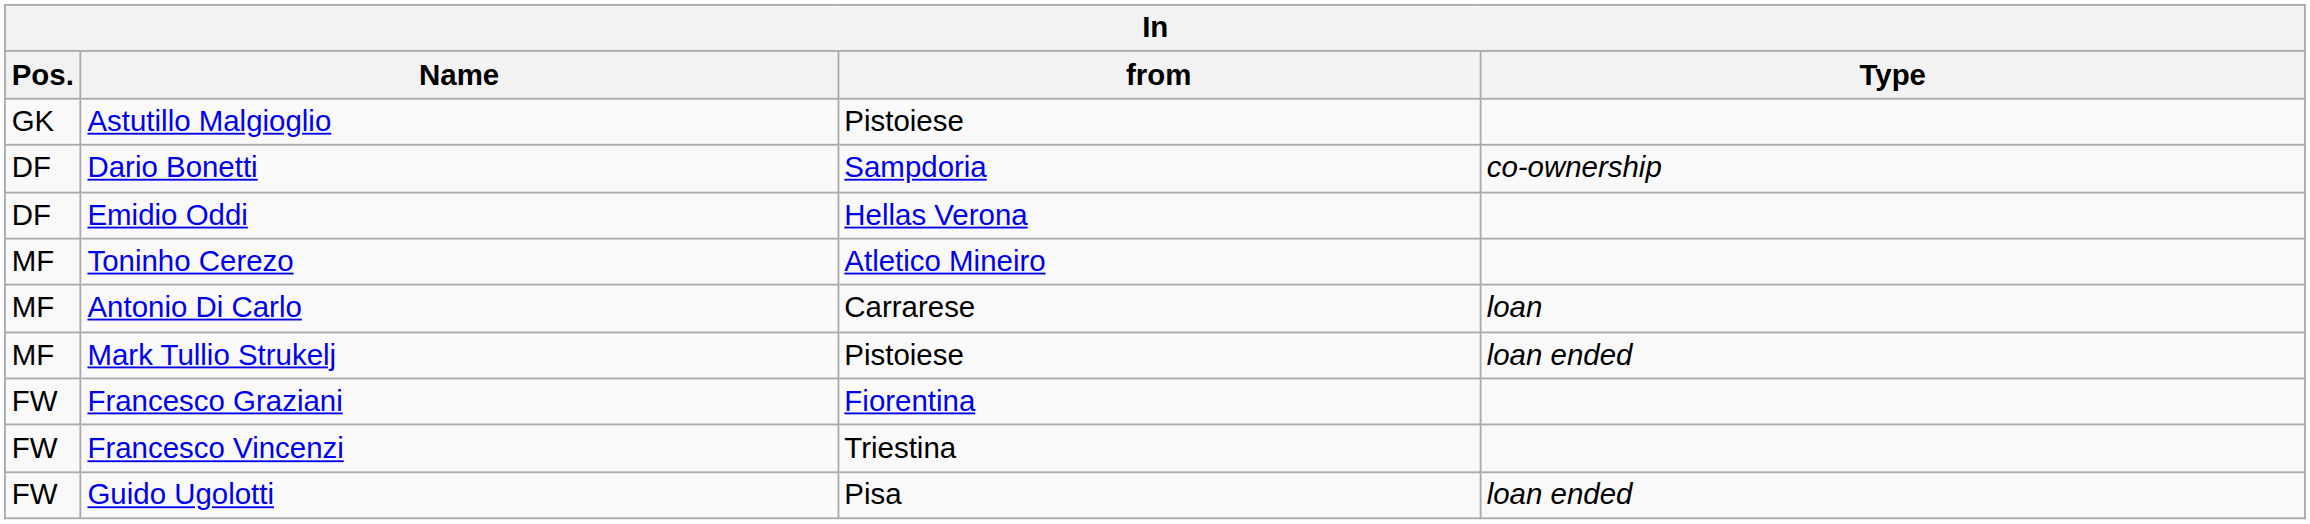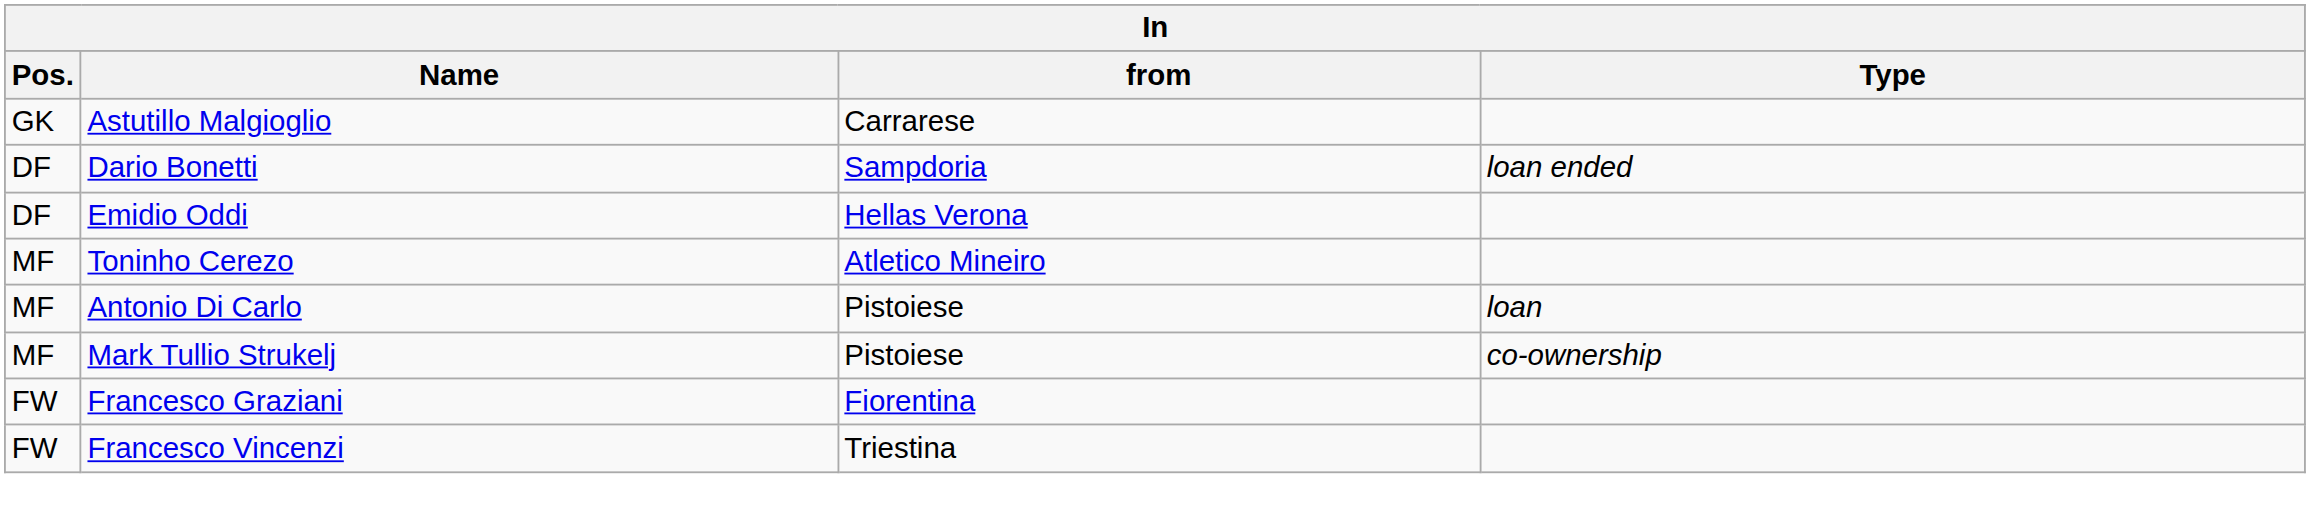 <table class="wikitable" style="font-size:100%;width:99%;">
 <tr>
 <th colspan="4">In</th>
 </tr>
 <tr>
 <th width=3%>Pos.</th>
 <th width=33%>Name</th>
 <th width=28%>from</th>
 <th width=36%>Type</th>
 </tr>
 <tr>
 <td>GK</td>
 <td><a href='#'>Astutillo Malgioglio</a></td>
-<td>Pistoiese</td>
+<td>Carrarese</td>
 <td></td>
 </tr>
 <tr>
 <td>DF</td>
 <td><a href='#'>Dario Bonetti</a></td>
 <td><a href='#'>Sampdoria</a></td>
-<td><em>co-ownership</em></td>
+<td><em>loan ended</em></td>
 </tr>
 <tr>
 <td>DF</td>
 <td><a href='#'>Emidio Oddi</a></td>
 <td><a href='#'>Hellas Verona</a></td>
 <td></td>
 </tr>
 <tr>
 <td>MF</td>
 <td><a href='#'>Toninho Cerezo</a></td>
 <td><a href='#'>Atletico Mineiro</a></td>
 <td></td>
 </tr>
 <tr>
 <td>MF</td>
 <td><a href='#'>Antonio Di Carlo</a></td>
-<td>Carrarese</td>
+<td>Pistoiese</td>
 <td><em>loan</em></td>
 </tr>
 <tr>
 <td>MF</td>
 <td><a href='#'>Mark Tullio Strukelj</a></td>
 <td>Pistoiese</td>
-<td><em>loan ended</em></td>
+<td><em>co-ownership</em></td>
 </tr>
 <tr>
 <td>FW</td>
 <td><a href='#'>Francesco Graziani</a></td>
 <td><a href='#'>Fiorentina</a></td>
 <td></td>
 </tr>
 <tr>
 <td>FW</td>
 <td><a href='#'>Francesco Vincenzi</a></td>
 <td>Triestina</td>
 <td></td>
 </tr>
-<tr>
-<td>FW</td>
-<td><a href='#'>Guido Ugolotti</a></td>
-<td>Pisa</td>
-<td><em>loan ended</em></td>
-</tr>
 </table>
